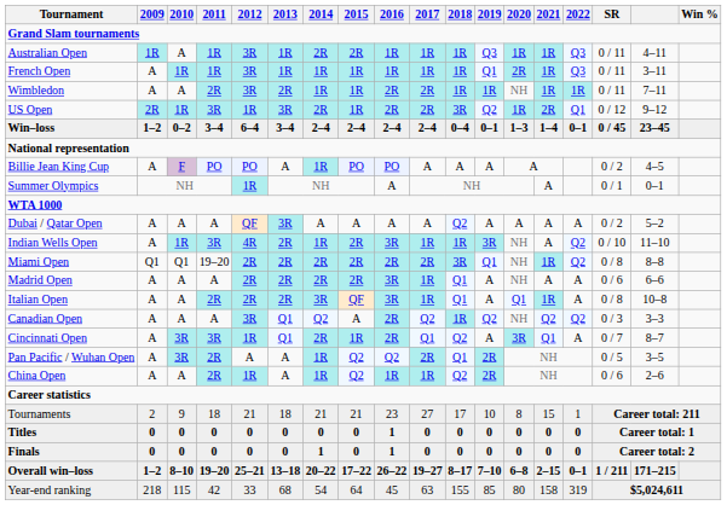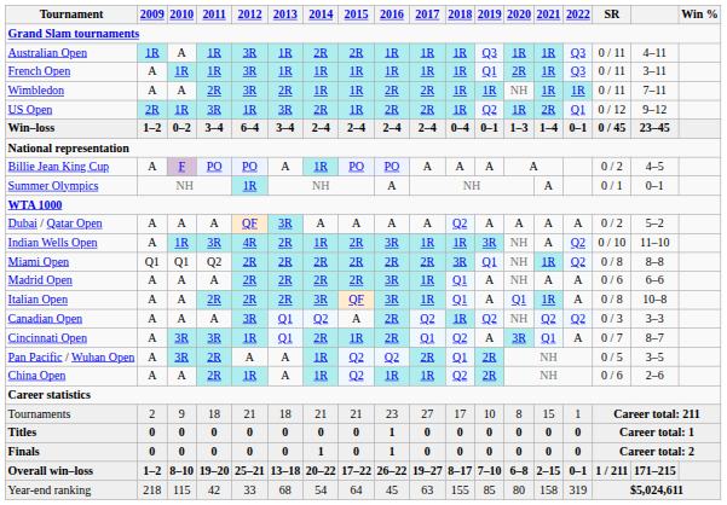 <table class="wikitable nowrap" style=text-align:center>
 <tr>
 <th>Tournament</th>
 <th><a href='#'>2009</a></th>
 <th><a href='#'>2010</a></th>
 <th><a href='#'>2011</a></th>
 <th><a href='#'>2012</a></th>
 <th><a href='#'>2013</a></th>
 <th><a href='#'>2014</a></th>
 <th><a href='#'>2015</a></th>
 <th><a href='#'>2016</a></th>
 <th><a href='#'>2017</a></th>
 <th><a href='#'>2018</a></th>
 <th><a href='#'>2019</a></th>
 <th><a href='#'>2020</a></th>
 <th><a href='#'>2021</a></th>
 <th><a href='#'>2022</a></th>
 <th>SR</th>
 <th></th>
 <th>Win %</th>
 </tr>
 <tr>
 <td colspan="18" align="left"><strong><a href='#'>Grand Slam tournaments</a></strong></td>
 </tr>
 <tr>
 <td align=left><a href='#'>Australian Open</a></td>
 <td bgcolor=afeeee><a href='#'>1R</a></td>
 <td>A</td>
 <td bgcolor=afeeee><a href='#'>1R</a></td>
 <td bgcolor=afeeee><a href='#'>3R</a></td>
 <td bgcolor=afeeee><a href='#'>1R</a></td>
 <td bgcolor=afeeee><a href='#'>2R</a></td>
 <td bgcolor=afeeee><a href='#'>2R</a></td>
 <td bgcolor=afeeee><a href='#'>1R</a></td>
 <td bgcolor=afeeee><a href='#'>1R</a></td>
 <td bgcolor=afeeee><a href='#'>1R</a></td>
 <td bgcolor=f0f8ff><a href='#'>Q3</a></td>
 <td bgcolor=afeeee><a href='#'>1R</a></td>
 <td bgcolor=afeeee><a href='#'>1R</a></td>
 <td bgcolor=f0f8ff><a href='#'>Q3</a></td>
 <td>0 / 11</td>
 <td>4–11</td>
 <td></td>
 </tr>
 <tr>
 <td align=left><a href='#'>French Open</a></td>
 <td>A</td>
 <td bgcolor=afeeee><a href='#'>1R</a></td>
 <td bgcolor=afeeee><a href='#'>1R</a></td>
 <td bgcolor=afeeee><a href='#'>3R</a></td>
 <td bgcolor=afeeee><a href='#'>1R</a></td>
 <td bgcolor=afeeee><a href='#'>1R</a></td>
 <td bgcolor=afeeee><a href='#'>1R</a></td>
 <td bgcolor=afeeee><a href='#'>1R</a></td>
 <td bgcolor=afeeee><a href='#'>1R</a></td>
 <td bgcolor=afeeee><a href='#'>1R</a></td>
 <td bgcolor=f0f8ff><a href='#'>Q1</a></td>
 <td bgcolor=afeeee><a href='#'>2R</a></td>
 <td bgcolor=afeeee><a href='#'>1R</a></td>
 <td bgcolor=f0f8ff><a href='#'>Q3</a></td>
 <td>0 / 11</td>
 <td>3–11</td>
 <td></td>
 </tr>
 <tr>
 <td align=left><a href='#'>Wimbledon</a></td>
 <td>A</td>
 <td>A</td>
 <td bgcolor=afeeee><a href='#'>2R</a></td>
 <td bgcolor=afeeee><a href='#'>3R</a></td>
 <td bgcolor=afeeee><a href='#'>2R</a></td>
 <td bgcolor=afeeee><a href='#'>1R</a></td>
 <td bgcolor=afeeee><a href='#'>1R</a></td>
 <td bgcolor=afeeee><a href='#'>2R</a></td>
 <td bgcolor=afeeee><a href='#'>2R</a></td>
 <td bgcolor=afeeee><a href='#'>1R</a></td>
 <td bgcolor=afeeee><a href='#'>1R</a></td>
 <td style=color:#767676>NH</td>
 <td bgcolor=afeeee><a href='#'>1R</a></td>
 <td bgcolor=afeeee><a href='#'>1R</a></td>
 <td>0 / 11</td>
 <td>7–11</td>
 <td></td>
 </tr>
 <tr>
 <td align=left><a href='#'>US Open</a></td>
 <td bgcolor=afeeee><a href='#'>2R</a></td>
 <td bgcolor=afeeee><a href='#'>1R</a></td>
 <td bgcolor=afeeee><a href='#'>3R</a></td>
 <td bgcolor=afeeee><a href='#'>1R</a></td>
 <td bgcolor=afeeee><a href='#'>3R</a></td>
 <td bgcolor=afeeee><a href='#'>2R</a></td>
 <td bgcolor=afeeee><a href='#'>1R</a></td>
 <td bgcolor=afeeee><a href='#'>2R</a></td>
 <td bgcolor=afeeee><a href='#'>2R</a></td>
-<td bgcolor=afeeee><a href='#'>3R</a></td>
+<td bgcolor=afeeee><a href='#'>1R</a></td>
 <td bgcolor=f0f8ff><a href='#'>Q2</a></td>
 <td bgcolor=afeeee><a href='#'>1R</a></td>
 <td bgcolor=afeeee><a href='#'>2R</a></td>
 <td bgcolor=f0f8ff><a href='#'>Q1</a></td>
 <td>0 / 12</td>
 <td>9–12</td>
 <td></td>
 </tr>
 <tr style=background:#efefef;font-weight:bold>
 <td style=text-align:left>Win–loss</td>
 <td>1–2</td>
 <td>0–2</td>
 <td>3–4</td>
 <td>6–4</td>
 <td>3–4</td>
 <td>2–4</td>
 <td>2–4</td>
 <td>2–4</td>
 <td>2–4</td>
 <td>0–4</td>
 <td>0–1</td>
 <td>1–3</td>
 <td>1–4</td>
 <td>0–1</td>
 <td>0 / 45</td>
 <td>23–45</td>
 <td></td>
 </tr>
 <tr>
 <td colspan="18" align="left"><strong>National representation</strong></td>
 </tr>
 <tr>
 <td align=left><a href='#'>Billie Jean King Cup</a></td>
 <td>A</td>
 <td bgcolor=thistle><a href='#'>F</a></td>
 <td bgcolor=ecf2ff><a href='#'>PO</a></td>
 <td bgcolor=ecf2ff><a href='#'>PO</a></td>
 <td>A</td>
 <td bgcolor=afeeee><a href='#'>1R</a></td>
 <td bgcolor=ecf2ff><a href='#'>PO</a></td>
 <td bgcolor=ecf2ff><a href='#'>PO</a></td>
 <td>A</td>
 <td>A</td>
 <td>A</td>
 <td colspan="2">A</td>
 <td></td>
 <td>0 / 2</td>
 <td>4–5</td>
 <td></td>
 </tr>
 <tr>
 <td align=left><a href='#'>Summer Olympics</a></td>
 <td colspan=3 style=color:#767676>NH</td>
 <td bgcolor=afeeee><a href='#'>1R</a></td>
 <td colspan=3 style=color:#767676>NH</td>
 <td>A</td>
 <td colspan=4 style=color:#767676>NH</td>
 <td>A</td>
 <td></td>
 <td>0 / 1</td>
 <td>0–1</td>
 <td></td>
 </tr>
 <tr>
 <td colspan="18" align="left"><strong><a href='#'>WTA 1000</a></strong></td>
 </tr>
 <tr>
 <td align=left><a href='#'>Dubai</a> / <a href='#'>Qatar Open</a></td>
 <td>A</td>
 <td>A</td>
 <td>A</td>
 <td bgcolor=ffebcd><a href='#'>QF</a></td>
 <td bgcolor=afeeee><a href='#'>3R</a></td>
 <td>A</td>
 <td>A</td>
 <td>A</td>
 <td>A</td>
 <td bgcolor=f0f8ff><a href='#'>Q2</a></td>
 <td>A</td>
 <td>A</td>
 <td>A</td>
 <td>A</td>
 <td>0 / 2</td>
 <td>5–2</td>
 <td></td>
 </tr>
 <tr>
 <td align=left><a href='#'>Indian Wells Open</a></td>
 <td>A</td>
 <td bgcolor=afeeee><a href='#'>1R</a></td>
 <td bgcolor=afeeee><a href='#'>3R</a></td>
 <td bgcolor=afeeee><a href='#'>4R</a></td>
 <td bgcolor=afeeee><a href='#'>2R</a></td>
 <td bgcolor=afeeee><a href='#'>1R</a></td>
 <td bgcolor=afeeee><a href='#'>2R</a></td>
 <td bgcolor=afeeee><a href='#'>3R</a></td>
 <td bgcolor=afeeee><a href='#'>1R</a></td>
 <td bgcolor=afeeee><a href='#'>1R</a></td>
 <td bgcolor=afeeee><a href='#'>3R</a></td>
 <td style="color:#767676">NH</td>
 <td>A</td>
 <td bgcolor=f0f8ff><a href='#'>Q2</a></td>
 <td>0 / 10</td>
 <td>11–10</td>
 <td></td>
 </tr>
 <tr>
 <td align=left><a href='#'>Miami Open</a></td>
 <td>Q1</td>
 <td>Q1</td>
-<td>19–20</td>
+<td>Q2</td>
 <td bgcolor=afeeee><a href='#'>2R</a></td>
 <td bgcolor=afeeee><a href='#'>2R</a></td>
 <td bgcolor=afeeee><a href='#'>2R</a></td>
 <td bgcolor=afeeee><a href='#'>2R</a></td>
 <td bgcolor=afeeee><a href='#'>2R</a></td>
 <td bgcolor=afeeee><a href='#'>2R</a></td>
 <td bgcolor=afeeee><a href='#'>3R</a></td>
 <td bgcolor=f0f8ff><a href='#'>Q1</a></td>
 <td style=color:#767676>NH</td>
 <td bgcolor=afeeee><a href='#'>1R</a></td>
 <td bgcolor=f0f8ff><a href='#'>Q2</a></td>
 <td>0 / 8</td>
 <td>8–8</td>
 <td></td>
 </tr>
 <tr>
 <td align=left><a href='#'>Madrid Open</a></td>
 <td>A</td>
 <td>A</td>
 <td>A</td>
 <td bgcolor=afeeee><a href='#'>2R</a></td>
 <td bgcolor=afeeee><a href='#'>2R</a></td>
 <td bgcolor=afeeee><a href='#'>2R</a></td>
 <td bgcolor=afeeee><a href='#'>2R</a></td>
 <td bgcolor=afeeee><a href='#'>3R</a></td>
 <td bgcolor=afeeee><a href='#'>1R</a></td>
 <td bgcolor=f0f8ff><a href='#'>Q1</a></td>
 <td>A</td>
 <td style=color:#767676>NH</td>
 <td>A</td>
 <td>A</td>
 <td>0 / 6</td>
 <td>6–6</td>
 <td></td>
 </tr>
 <tr>
 <td align=left><a href='#'>Italian Open</a></td>
 <td>A</td>
 <td>A</td>
 <td bgcolor=afeeee><a href='#'>2R</a></td>
 <td bgcolor=afeeee><a href='#'>2R</a></td>
 <td bgcolor=afeeee><a href='#'>2R</a></td>
 <td bgcolor=afeeee><a href='#'>3R</a></td>
 <td bgcolor=ffebcd><a href='#'>QF</a></td>
 <td bgcolor=afeeee><a href='#'>3R</a></td>
 <td bgcolor=afeeee><a href='#'>1R</a></td>
 <td bgcolor=f0f8ff><a href='#'>Q1</a></td>
 <td>A</td>
 <td bgcolor=f0f8ff><a href='#'>Q1</a></td>
 <td bgcolor=afeeee><a href='#'>1R</a></td>
 <td>A</td>
 <td>0 / 8</td>
 <td>10–8</td>
 <td></td>
 </tr>
 <tr>
 <td align=left><a href='#'>Canadian Open</a></td>
 <td>A</td>
 <td>A</td>
 <td>A</td>
 <td bgcolor=afeeee><a href='#'>3R</a></td>
 <td bgcolor=f0f8ff><a href='#'>Q1</a></td>
 <td bgcolor=f0f8ff><a href='#'>Q2</a></td>
 <td>A</td>
 <td bgcolor=afeeee><a href='#'>2R</a></td>
 <td bgcolor=f0f8ff><a href='#'>Q2</a></td>
 <td bgcolor=afeeee><a href='#'>1R</a></td>
 <td bgcolor=f0f8ff><a href='#'>Q2</a></td>
 <td style=color:#767676>NH</td>
 <td bgcolor=f0f8ff><a href='#'>Q2</a></td>
 <td style=background:#f0f8ff><a href='#'>Q2</a></td>
 <td>0 / 3</td>
 <td>3–3</td>
 <td></td>
 </tr>
 <tr>
 <td align=left><a href='#'>Cincinnati Open</a></td>
 <td>A</td>
 <td bgcolor=afeeee><a href='#'>3R</a></td>
 <td bgcolor=afeeee><a href='#'>3R</a></td>
 <td bgcolor=afeeee><a href='#'>1R</a></td>
 <td bgcolor=f0f8ff><a href='#'>Q1</a></td>
 <td bgcolor=afeeee><a href='#'>2R</a></td>
 <td bgcolor=afeeee><a href='#'>1R</a></td>
 <td bgcolor=afeeee><a href='#'>2R</a></td>
 <td bgcolor=f0f8ff><a href='#'>Q1</a></td>
 <td bgcolor=f0f8ff><a href='#'>Q2</a></td>
 <td>A</td>
 <td bgcolor=afeeee><a href='#'>3R</a></td>
 <td bgcolor=f0f8ff><a href='#'>Q1</a></td>
 <td>A</td>
 <td>0 / 7</td>
 <td>8–7</td>
 <td></td>
 </tr>
 <tr>
 <td align=left><a href='#'>Pan Pacific</a> / <a href='#'>Wuhan Open</a></td>
 <td>A</td>
 <td bgcolor=afeeee><a href='#'>3R</a></td>
 <td bgcolor=afeeee><a href='#'>2R</a></td>
 <td>A</td>
 <td>A</td>
 <td bgcolor=afeeee><a href='#'>1R</a></td>
 <td bgcolor=f0f8ff><a href='#'>Q2</a></td>
 <td bgcolor=f0f8ff><a href='#'>Q2</a></td>
 <td bgcolor=afeeee><a href='#'>2R</a></td>
 <td bgcolor=f0f8ff><a href='#'>Q1</a></td>
 <td bgcolor=afeeee><a href='#'>2R</a></td>
 <td colspan="3" style="color:#767676">NH</td>
 <td>0 / 5</td>
 <td>3–5</td>
 <td></td>
 </tr>
 <tr>
 <td align=left><a href='#'>China Open</a></td>
 <td>A</td>
 <td>A</td>
 <td bgcolor=afeeee><a href='#'>2R</a></td>
 <td bgcolor=afeeee><a href='#'>1R</a></td>
 <td>A</td>
 <td bgcolor=afeeee><a href='#'>1R</a></td>
 <td bgcolor=f0f8ff><a href='#'>Q2</a></td>
 <td bgcolor=afeeee><a href='#'>1R</a></td>
 <td bgcolor=afeeee><a href='#'>1R</a></td>
 <td bgcolor=f0f8ff><a href='#'>Q2</a></td>
 <td bgcolor=afeeee><a href='#'>2R</a></td>
 <td colspan="3" style=color:#767676>NH</td>
 <td>0 / 6</td>
 <td>2–6</td>
 <td></td>
 </tr>
 <tr>
 <td colspan="18" align="left"><strong>Career statistics</strong></td>
 </tr>
 <tr style=background:#efefef>
 <td align=left>Tournaments</td>
 <td>2</td>
 <td>9</td>
 <td>18</td>
 <td>21</td>
 <td>18</td>
 <td>21</td>
 <td>21</td>
 <td>23</td>
 <td>27</td>
 <td>17</td>
 <td>10</td>
 <td>8</td>
 <td>15</td>
 <td>1</td>
 <td colspan=3><strong>Career total: 211</strong></td>
 </tr>
 <tr style=background:#efefef;font-weight:bold>
 <td style=text-align:left>Titles</td>
 <td>0</td>
 <td>0</td>
 <td>0</td>
 <td>0</td>
 <td>0</td>
 <td>0</td>
 <td>0</td>
 <td>1</td>
 <td>0</td>
 <td>0</td>
 <td>0</td>
 <td>0</td>
 <td>0</td>
 <td>0</td>
 <td colspan=3>Career total: 1</td>
 </tr>
 <tr style=background:#efefef;font-weight:bold>
 <td style=text-align:left>Finals</td>
 <td>0</td>
 <td>0</td>
 <td>0</td>
 <td>0</td>
 <td>0</td>
 <td>1</td>
 <td>0</td>
 <td>1</td>
 <td>0</td>
 <td>0</td>
 <td>0</td>
 <td>0</td>
 <td>0</td>
 <td>0</td>
 <td colspan=3>Career total: 2</td>
 </tr>
 <tr style=background:#efefef;font-weight:bold>
 <td style=text-align:left>Overall win–loss</td>
 <td>1–2</td>
 <td>8–10</td>
 <td>19–20</td>
 <td>25–21</td>
 <td>13–18</td>
 <td>20–22</td>
 <td>17–22</td>
 <td>26–22</td>
 <td>19–27</td>
 <td>8–17</td>
 <td>7–10</td>
 <td>6–8</td>
 <td>2–15</td>
 <td>0–1</td>
 <td>1 / 211</td>
 <td>171–215</td>
 <td></td>
 </tr>
 <tr style=background:#efefef>
 <td align=left>Year-end ranking</td>
 <td>218</td>
 <td>115</td>
 <td>42</td>
 <td>33</td>
 <td>68</td>
 <td>54</td>
 <td>64</td>
 <td>45</td>
 <td>63</td>
 <td>155</td>
 <td>85</td>
 <td>80</td>
 <td>158</td>
 <td>319</td>
 <td colspan=3><strong>$5,024,611</strong></td>
 </tr>
 </table>
